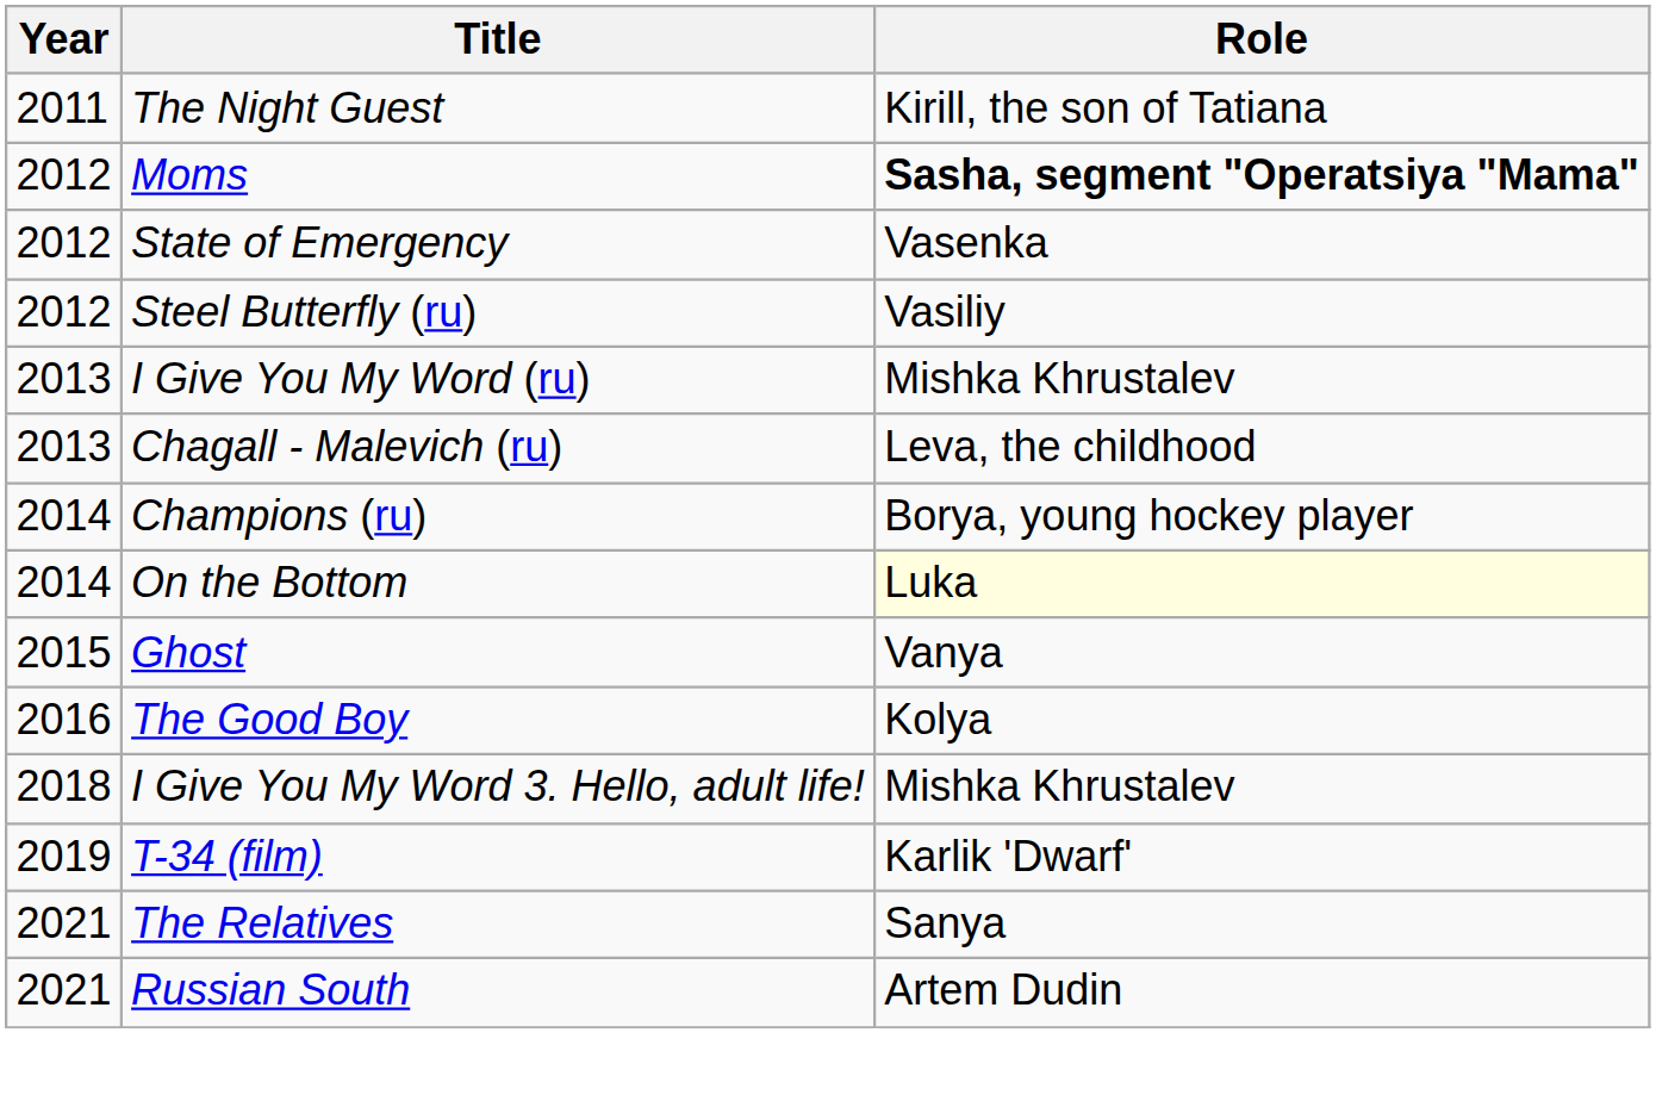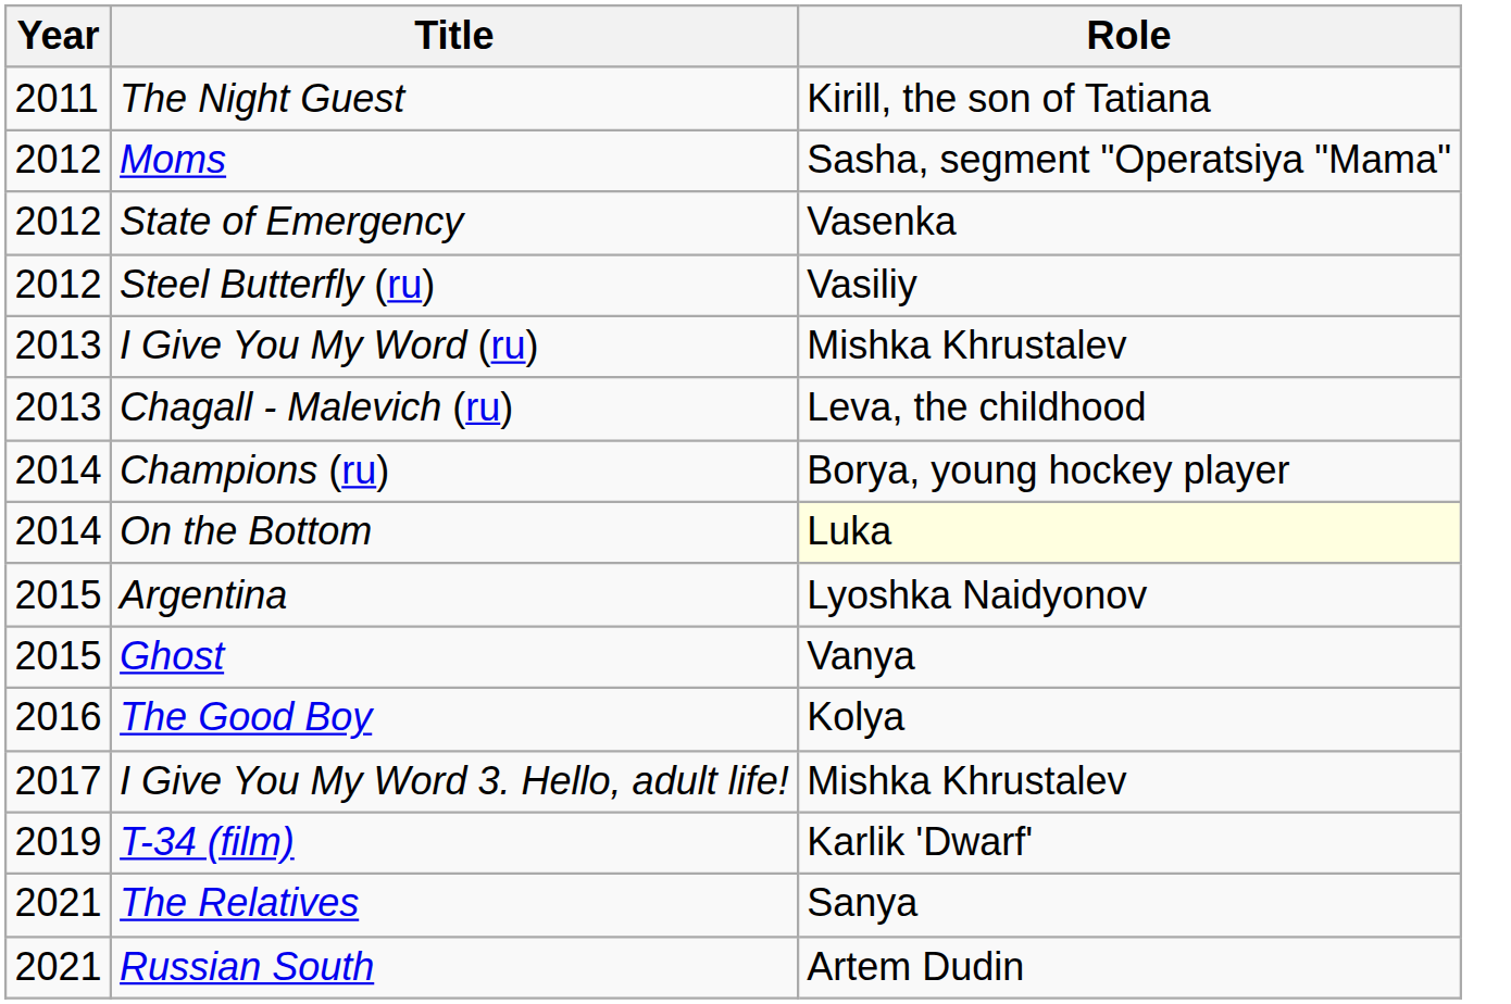 <table class="wikitable sortable">
 <tr>
 <th>Year</th>
 <th>Title</th>
 <th>Role</th>
 </tr>
 <tr>
 <td>2011</td>
 <td><em>The Night Guest</em></td>
 <td>Kirill, the son of Tatiana</td>
 </tr>
 <tr>
 <td>2012</td>
 <td><em><a href='#'>Moms</a></em></td>
-<td><strong>Sasha, segment "Operatsiya "Mama"</strong></td>
+<td>Sasha, segment "Operatsiya "Mama"</td>
 </tr>
 <tr>
 <td>2012</td>
 <td><em>State of Emergency</em></td>
 <td>Vasenka</td>
 </tr>
 <tr>
 <td>2012</td>
 <td><em>Steel Butterfly</em> (<a href='#'>ru</a>)</td>
 <td>Vasiliy</td>
 </tr>
 <tr>
 <td>2013</td>
 <td><em>I Give You My Word</em> (<a href='#'>ru</a>)</td>
 <td>Mishka Khrustalev</td>
 </tr>
 <tr>
 <td>2013</td>
 <td><em>Chagall - Malevich</em> (<a href='#'>ru</a>)</td>
 <td>Leva, the childhood</td>
 </tr>
 <tr>
 <td>2014</td>
 <td><em>Champions</em> (<a href='#'>ru</a>)</td>
 <td>Borya, young hockey player</td>
 </tr>
 <tr>
 <td>2014</td>
 <td><em>On the Bottom</em></td>
 <td style="background: lightyellow;">Luka</td>
 </tr>
 <tr>
 <td>2015</td>
+<td><em>Argentina</em></td>
+<td>Lyoshka Naidyonov</td>
+</tr>
+<tr>
+<td>2015</td>
 <td><em><a href='#'>Ghost</a></em></td>
 <td>Vanya</td>
 </tr>
 <tr>
 <td>2016</td>
 <td><em><a href='#'>The Good Boy</a></em></td>
 <td>Kolya</td>
 </tr>
 <tr>
-<td>2018</td>
+<td>2017</td>
 <td><em>I Give You My Word 3. Hello, adult life!</em></td>
 <td>Mishka Khrustalev</td>
 </tr>
 <tr>
 <td>2019</td>
 <td><em><a href='#'>T-34 (film)</a></em></td>
 <td>Karlik 'Dwarf'</td>
 </tr>
 <tr>
 <td>2021</td>
 <td><em><a href='#'>The Relatives</a></em></td>
 <td>Sanya</td>
 </tr>
 <tr>
 <td>2021</td>
 <td><em><a href='#'>Russian South</a></em></td>
 <td>Artem Dudin</td>
 </tr>
 </table>
